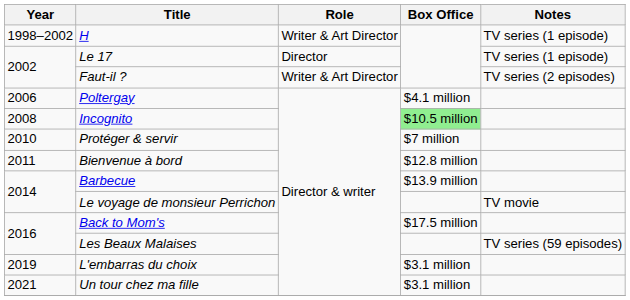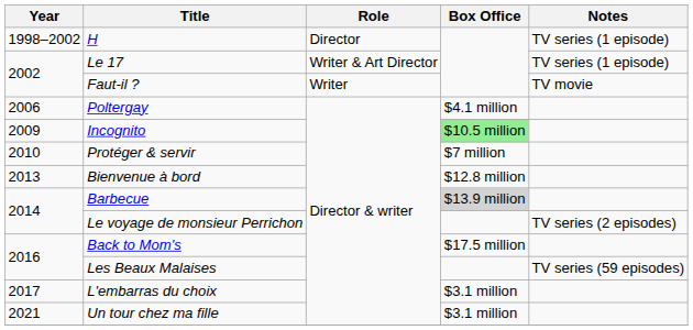 <table class="wikitable sortable">
 <tr>
 <th>Year</th>
 <th>Title</th>
 <th>Role</th>
 <th>Box Office</th>
 <th class="unsortable">Notes</th>
 </tr>
 <tr>
 <td>1998–2002</td>
 <td><em><a href='#'>H</a></em></td>
-<td>Writer & Art Director</td>
+<td>Director</td>
 <td rowspan=3></td>
 <td>TV series (1 episode)</td>
 </tr>
 <tr>
 <td rowspan=2>2002</td>
 <td><em>Le 17</em></td>
-<td>Director</td>
+<td>Writer & Art Director</td>
 <td>TV series (1 episode)</td>
 </tr>
 <tr>
 <td><em>Faut-il ?</em></td>
-<td>Writer & Art Director</td>
-<td>TV series (2 episodes)</td>
+<td>Writer</td>
+<td>TV movie</td>
 </tr>
 <tr>
 <td>2006</td>
 <td><em><a href='#'>Poltergay</a></em></td>
 <td rowspan=10>Director & writer</td>
 <td>$4.1 million</td>
 <td></td>
 </tr>
 <tr>
-<td>2008</td>
+<td>2009</td>
 <td><em><a href='#'>Incognito</a></em></td>
 <td style="background: lightgreen;">$10.5 million</td>
 <td></td>
 </tr>
 <tr>
 <td>2010</td>
 <td><em>Protéger & servir</em></td>
 <td>$7 million</td>
 <td></td>
 </tr>
 <tr>
-<td>2011</td>
+<td>2013</td>
 <td><em>Bienvenue à bord</em></td>
 <td>$12.8 million</td>
 <td></td>
 </tr>
 <tr>
 <td rowspan=2>2014</td>
 <td><em><a href='#'>Barbecue</a></em></td>
-<td>$13.9 million</td>
+<td style="background: lightgrey;">$13.9 million</td>
 <td></td>
 </tr>
 <tr>
 <td><em>Le voyage de monsieur Perrichon</em></td>
 <td></td>
-<td>TV movie</td>
+<td>TV series (2 episodes)</td>
 </tr>
 <tr>
 <td rowspan=2>2016</td>
 <td><em><a href='#'>Back to Mom's</a></em></td>
 <td>$17.5 million</td>
 <td></td>
 </tr>
 <tr>
 <td><em>Les Beaux Malaises</em></td>
 <td></td>
 <td>TV series (59 episodes)</td>
 </tr>
 <tr>
-<td>2019</td>
+<td>2017</td>
 <td><em>L'embarras du choix</em></td>
 <td>$3.1 million</td>
 <td></td>
 </tr>
 <tr>
 <td>2021</td>
 <td><em>Un tour chez ma fille</em></td>
 <td>$3.1 million</td>
 <td></td>
 </tr>
 <tr>
 </tr>
 </table>
